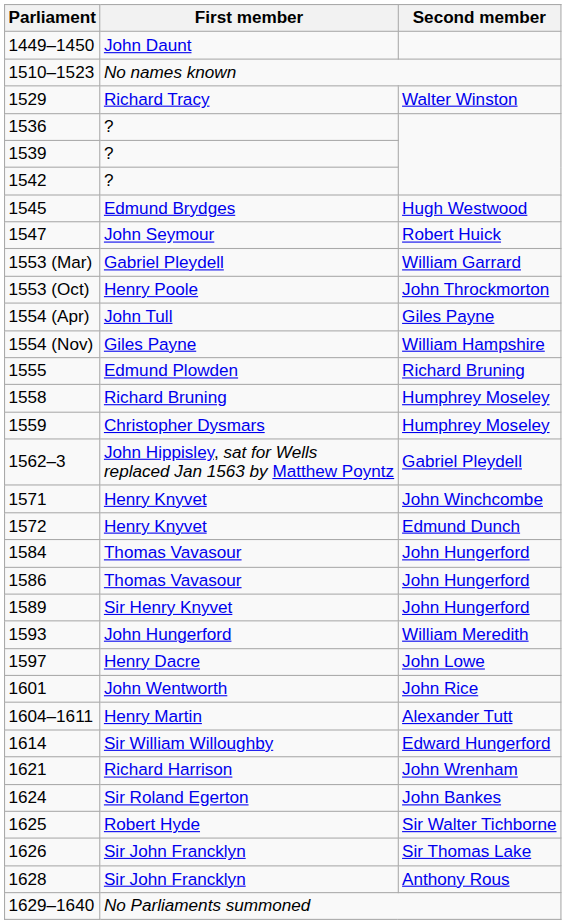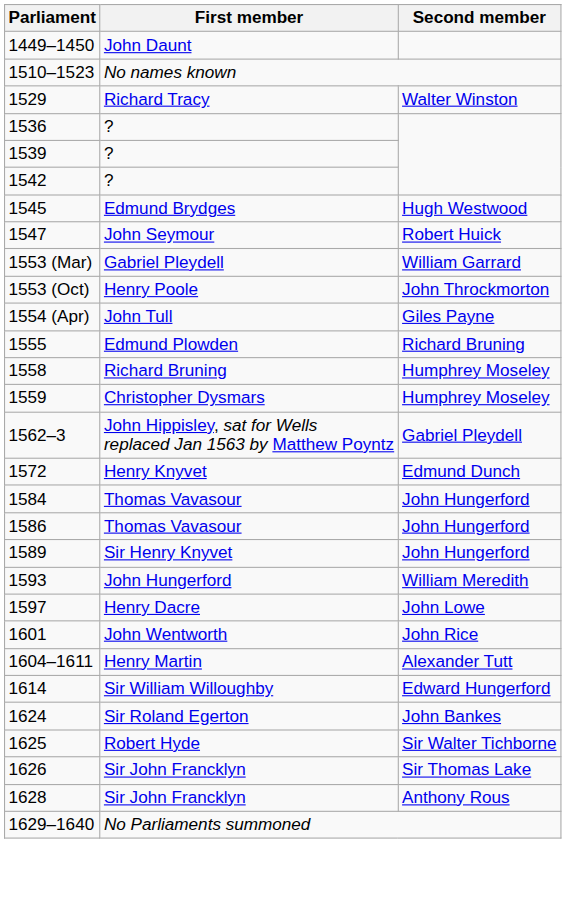 <table class="wikitable">
 <tr>
 <th>Parliament</th>
 <th>First member</th>
 <th>Second member</th>
 </tr>
 <tr>
 <td>1449–1450</td>
 <td><a href='#'>John Daunt</a> </td>
 <td></td>
 </tr>
 <tr>
 <td>1510–1523</td>
 <td colspan = "2"><em>No names known</em> </td>
 </tr>
 <tr>
 <td>1529</td>
 <td><a href='#'>Richard Tracy</a></td>
 <td><a href='#'>Walter Winston</a></td>
 </tr>
 <tr>
 <td>1536</td>
 <td>?</td>
 </tr>
 <tr>
 <td>1539</td>
 <td>?</td>
 </tr>
 <tr>
 <td>1542</td>
 <td>?</td>
 </tr>
 <tr>
 <td>1545</td>
 <td><a href='#'>Edmund Brydges</a></td>
 <td><a href='#'>Hugh Westwood</a></td>
 </tr>
 <tr>
 <td>1547</td>
 <td><a href='#'>John Seymour</a></td>
 <td><a href='#'>Robert Huick</a></td>
 </tr>
 <tr>
 <td>1553 (Mar)</td>
 <td><a href='#'>Gabriel Pleydell</a></td>
 <td><a href='#'>William Garrard</a></td>
 </tr>
 <tr>
 <td>1553 (Oct)</td>
 <td><a href='#'>Henry Poole</a></td>
 <td><a href='#'>John Throckmorton</a></td>
 </tr>
 <tr>
 <td>1554 (Apr)</td>
 <td><a href='#'>John Tull</a></td>
 <td><a href='#'>Giles Payne</a></td>
 </tr>
 <tr>
-<td>1554 (Nov)</td>
-<td><a href='#'>Giles Payne</a></td>
-<td><a href='#'>William Hampshire</a></td>
-</tr>
-<tr>
 <td>1555</td>
 <td><a href='#'>Edmund Plowden</a></td>
 <td><a href='#'>Richard Bruning</a></td>
 </tr>
 <tr>
 <td>1558</td>
 <td><a href='#'>Richard Bruning</a></td>
 <td><a href='#'>Humphrey Moseley</a></td>
 </tr>
 <tr>
 <td>1559</td>
 <td><a href='#'>Christopher Dysmars</a></td>
 <td><a href='#'>Humphrey Moseley</a></td>
 </tr>
 <tr>
 <td>1562–3</td>
 <td><a href='#'>John Hippisley</a>, <em>sat for Wells <br> replaced Jan 1563 by</em> <a href='#'>Matthew Poyntz</a></td>
 <td><a href='#'>Gabriel Pleydell</a></td>
-</tr>
-<tr>
-<td>1571</td>
-<td><a href='#'>Henry Knyvet</a></td>
-<td><a href='#'>John Winchcombe</a></td>
 </tr>
 <tr>
 <td>1572</td>
 <td><a href='#'>Henry Knyvet</a></td>
 <td><a href='#'>Edmund Dunch</a></td>
 </tr>
 <tr>
 <td>1584</td>
 <td><a href='#'>Thomas Vavasour</a></td>
 <td><a href='#'>John Hungerford</a></td>
 </tr>
 <tr>
 <td>1586</td>
 <td><a href='#'>Thomas Vavasour</a></td>
 <td><a href='#'>John Hungerford</a></td>
 </tr>
 <tr>
 <td>1589</td>
 <td><a href='#'>Sir Henry Knyvet</a></td>
 <td><a href='#'>John Hungerford</a></td>
 </tr>
 <tr>
 <td>1593</td>
 <td><a href='#'>John Hungerford</a></td>
 <td><a href='#'>William Meredith</a>  </td>
 </tr>
 <tr>
 <td>1597</td>
 <td><a href='#'>Henry Dacre</a></td>
 <td><a href='#'>John Lowe</a></td>
 </tr>
 <tr>
 <td>1601</td>
 <td><a href='#'>John Wentworth</a></td>
 <td><a href='#'>John Rice</a></td>
 </tr>
 <tr>
 <td>1604–1611</td>
 <td><a href='#'>Henry Martin</a></td>
 <td><a href='#'>Alexander Tutt</a></td>
 </tr>
 <tr>
 <td>1614</td>
 <td><a href='#'>Sir William Willoughby</a></td>
 <td><a href='#'>Edward Hungerford</a></td>
 </tr>
 <tr>
-<td>1621</td>
-<td><a href='#'>Richard Harrison</a></td>
-<td><a href='#'>John Wrenham</a></td>
-</tr>
-<tr>
 <td>1624</td>
 <td><a href='#'>Sir Roland Egerton</a></td>
 <td><a href='#'>John Bankes</a></td>
 </tr>
 <tr>
 <td>1625</td>
 <td><a href='#'>Robert Hyde</a></td>
 <td><a href='#'>Sir Walter Tichborne</a></td>
 </tr>
 <tr>
 <td>1626</td>
 <td><a href='#'>Sir John Francklyn</a></td>
 <td><a href='#'>Sir Thomas Lake</a></td>
 </tr>
 <tr>
 <td>1628</td>
 <td><a href='#'>Sir John Francklyn</a></td>
 <td><a href='#'>Anthony Rous</a></td>
 </tr>
 <tr>
 <td>1629–1640</td>
 <td colspan = "2"><em>No Parliaments summoned</em></td>
 </tr>
 </table>
